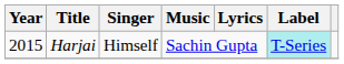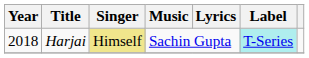 <table class="wikitable sortable plainrowheaders">
 <tr>
 <th scope="col">Year</th>
 <th scope="col">Title</th>
 <th>Singer</th>
 <th scope="col">Music</th>
 <th scope="col">Lyrics</th>
 <th scope="col">Label</th>
 <th></th>
 </tr>
 <tr>
-<td>2015</td>
+<td>2018</td>
 <td><em>Harjai</em></td>
-<td>Himself</td>
+<td style="background: khaki;">Himself</td>
 <td colspan="2"><a href='#'>Sachin Gupta</a></td>
 <td style="background: paleturquoise;"><a href='#'>T-Series</a></td>
 <td></td>
 </tr>
 <tr>
 </tr>
 </table>
